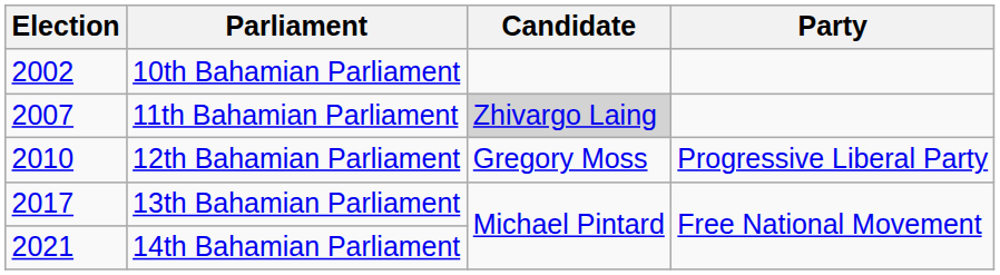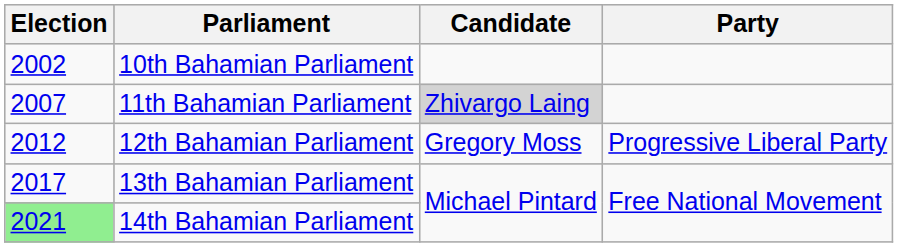 <table class="wikitable">
 <tr>
 <th>Election</th>
 <th>Parliament</th>
 <th>Candidate</th>
 <th>Party</th>
 </tr>
 <tr>
 <td><a href='#'>2002</a></td>
 <td><a href='#'>10th Bahamian Parliament</a></td>
 <td></td>
 <td></td>
 </tr>
 <tr>
 <td><a href='#'>2007</a></td>
 <td><a href='#'>11th Bahamian Parliament</a></td>
 <td style="background: lightgrey;"><a href='#'>Zhivargo Laing</a></td>
 <td></td>
 </tr>
 <tr>
-<td><a href='#'>2010</a></td>
+<td><a href='#'>2012</a></td>
 <td><a href='#'>12th Bahamian Parliament</a></td>
 <td><a href='#'>Gregory Moss</a></td>
 <td><a href='#'>Progressive Liberal Party</a></td>
 </tr>
 <tr>
 <td><a href='#'>2017</a></td>
 <td><a href='#'>13th Bahamian Parliament</a></td>
 <td rowspan="2"><a href='#'>Michael Pintard</a></td>
 <td rowspan="2"><a href='#'>Free National Movement</a></td>
 </tr>
 <tr>
-<td><a href='#'>2021</a></td>
+<td style="background: lightgreen;"><a href='#'>2021</a></td>
 <td><a href='#'>14th Bahamian Parliament</a></td>
 </tr>
 </table>
